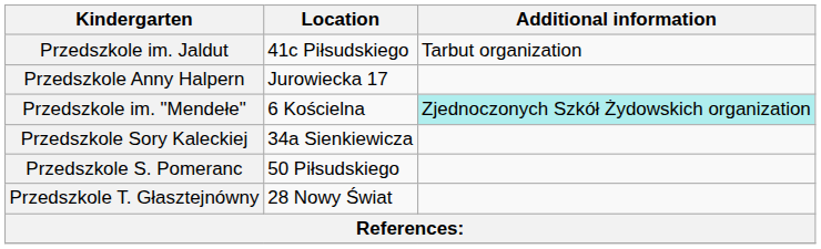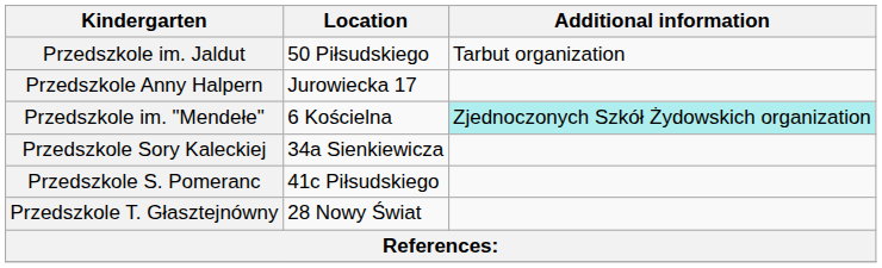 <table class="wikitable">
 <tr>
 <th scope="col">Kindergarten</th>
 <th scope="col">Location</th>
 <th scope="col">Additional information</th>
 </tr>
 <tr>
 <th scope="row" style="font-weight:normal;">Przedszkole im. Jaldut</th>
-<td>41c Piłsudskiego</td>
+<td>50 Piłsudskiego</td>
 <td>Tarbut organization</td>
 </tr>
 <tr>
 <th scope="row" style="font-weight:normal;">Przedszkole Anny Halpern</th>
 <td>Jurowiecka 17</td>
 <td></td>
 </tr>
 <tr>
 <th scope="row" style="font-weight:normal;">Przedszkole im. "Mendełe"</th>
 <td>6 Kościelna</td>
 <td style="background: paleturquoise;">Zjednoczonych Szkół Żydowskich organization</td>
 </tr>
 <tr>
 <th scope="row" style="font-weight:normal;">Przedszkole Sory Kaleckiej</th>
 <td>34a Sienkiewicza</td>
 <td></td>
 </tr>
 <tr>
 <th scope="row" style="font-weight:normal;">Przedszkole S. Pomeranc</th>
-<td>50 Piłsudskiego</td>
+<td>41c Piłsudskiego</td>
 <td></td>
 </tr>
 <tr>
 <th scope="row" style="font-weight:normal;">Przedszkole T. Głasztejnówny</th>
 <td>28 Nowy Świat</td>
 <td></td>
 </tr>
 <tr>
 <th colspan="10" unsortable>References: </th>
 </tr>
 <tr>
 </tr>
 </table>
